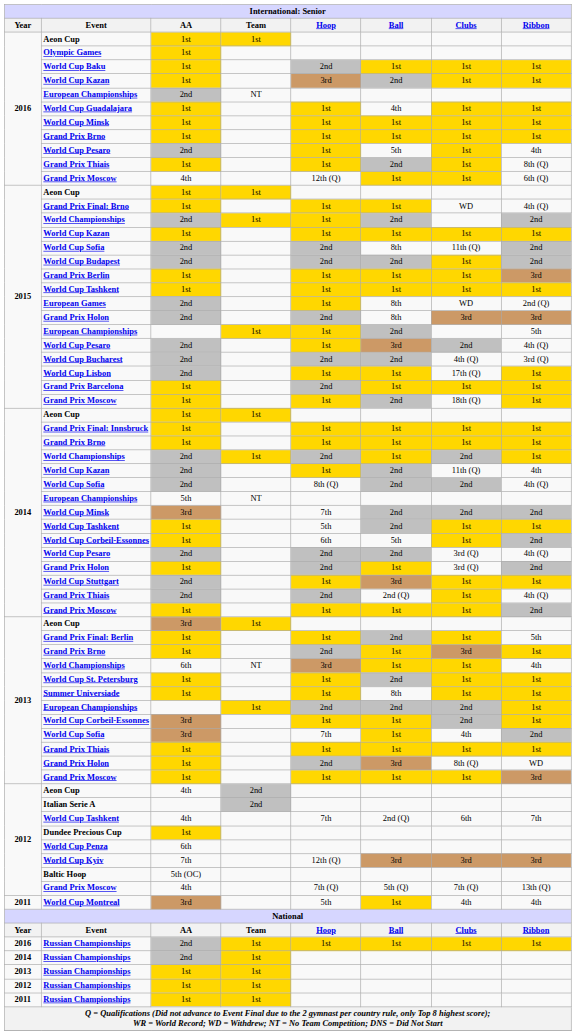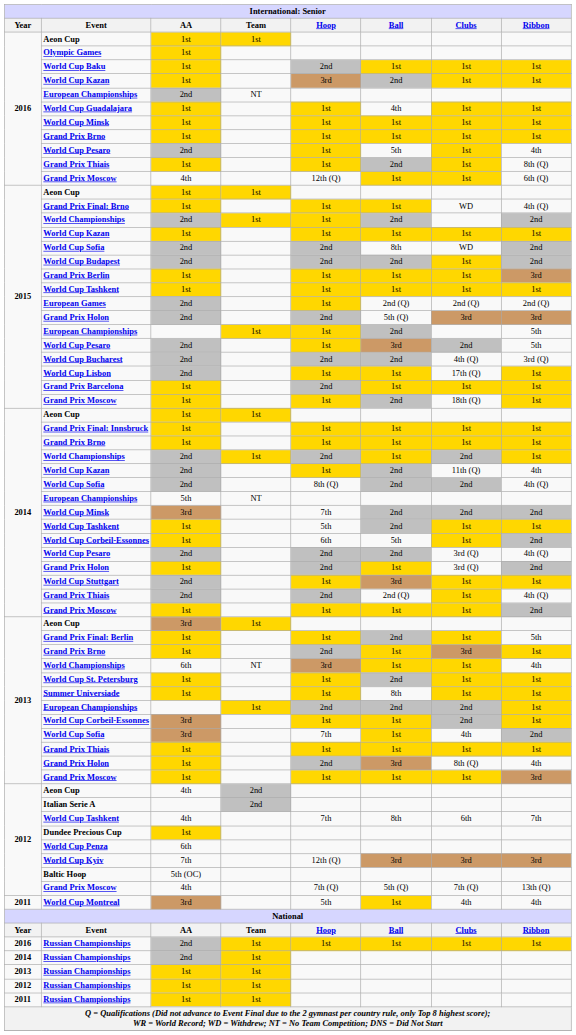 <table class="wikitable" style="text-align:center; font-size: 80%;">
 <tr>
 <th align=center colspan=8 style="background-color: #D6D6FF; "><strong>International: Senior</strong></th>
 </tr>
 <tr>
 <th>Year</th>
 <th>Event</th>
 <th width=100px>AA</th>
 <th width=100px>Team</th>
 <th width=100px><a href='#'>Hoop</a></th>
 <th width=100px><a href='#'>Ball</a></th>
 <th width=100px><a href='#'>Clubs</a></th>
 <th width=100px><a href='#'>Ribbon</a></th>
 </tr>
 <tr>
 <td rowspan="11"><strong>2016</strong></td>
 <td align=left><strong>Aeon Cup</strong></td>
 <td bgcolor=gold>1st</td>
 <td bgcolor=gold>1st</td>
 <td></td>
 <td></td>
 <td></td>
 </tr>
 <tr>
 <td align=left><strong><a href='#'>Olympic Games</a></strong></td>
 <td bgcolor=gold>1st</td>
 <td></td>
 <td></td>
 <td></td>
 <td></td>
 <td></td>
 </tr>
 <tr>
 <td align=left><strong><a href='#'>World Cup Baku</a></strong></td>
 <td bgcolor=gold>1st</td>
 <td></td>
 <td bgcolor=silver>2nd</td>
 <td bgcolor=gold>1st</td>
 <td bgcolor=gold>1st</td>
 <td bgcolor=gold>1st</td>
 </tr>
 <tr>
 <td align=left><strong><a href='#'>World Cup Kazan</a></strong></td>
 <td bgcolor=gold>1st</td>
 <td></td>
 <td bgcolor=CC9966>3rd</td>
 <td bgcolor=silver>2nd</td>
 <td bgcolor=gold>1st</td>
 <td bgcolor=gold>1st</td>
 </tr>
 <tr>
 <td align=left><strong><a href='#'>European Championships</a></strong></td>
 <td bgcolor=silver>2nd</td>
 <td>NT</td>
 <td></td>
 <td></td>
 <td></td>
 </tr>
 <tr>
 <td align=left><strong><a href='#'>World Cup Guadalajara</a></strong></td>
 <td bgcolor=gold>1st</td>
 <td></td>
 <td bgcolor=gold>1st</td>
 <td>4th</td>
 <td bgcolor=gold>1st</td>
 <td bgcolor=gold>1st</td>
 </tr>
 <tr>
 <td align=left><strong><a href='#'>World Cup Minsk</a></strong></td>
 <td bgcolor=gold>1st</td>
 <td></td>
 <td bgcolor=gold>1st</td>
 <td bgcolor=gold>1st</td>
 <td bgcolor=gold>1st</td>
 <td bgcolor=gold>1st</td>
 </tr>
 <tr>
 <td align=left><strong><a href='#'>Grand Prix Brno</a></strong></td>
 <td bgcolor=gold>1st</td>
 <td></td>
 <td bgcolor=gold>1st</td>
 <td bgcolor=gold>1st</td>
 <td bgcolor=gold>1st</td>
 <td bgcolor=gold>1st</td>
 </tr>
 <tr>
 <td align=left><strong><a href='#'>World Cup Pesaro</a></strong></td>
 <td bgcolor=silver>2nd</td>
 <td></td>
 <td bgcolor=gold>1st</td>
 <td>5th</td>
 <td bgcolor=gold>1st</td>
 <td>4th</td>
 </tr>
 <tr>
 <td align=left><strong><a href='#'>Grand Prix Thiais</a></strong></td>
 <td bgcolor=gold>1st</td>
 <td></td>
 <td bgcolor=gold>1st</td>
 <td bgcolor=silver>2nd</td>
 <td bgcolor=gold>1st</td>
 <td>8th (Q)</td>
 </tr>
 <tr>
 <td align=left><strong><a href='#'>Grand Prix Moscow</a></strong></td>
 <td>4th</td>
 <td></td>
 <td>12th (Q)</td>
 <td bgcolor=gold>1st</td>
 <td bgcolor=gold>1st</td>
 <td>6th (Q)</td>
 </tr>
 <tr>
 <td rowspan="16"><strong>2015</strong></td>
 <td align=left><strong>Aeon Cup</strong></td>
 <td bgcolor=gold>1st</td>
 <td bgcolor=gold>1st</td>
 <td></td>
 <td></td>
 <td></td>
 <td></td>
 </tr>
 <tr>
 <td align=left><strong><a href='#'>Grand Prix Final: Brno</a></strong></td>
 <td bgcolor=gold>1st</td>
 <td></td>
 <td bgcolor=gold>1st</td>
 <td bgcolor=gold>1st</td>
 <td>WD</td>
 <td>4th (Q)</td>
 </tr>
 <tr>
 <td align=left><strong><a href='#'>World Championships</a></strong></td>
 <td bgcolor=silver>2nd</td>
 <td bgcolor=gold>1st</td>
 <td bgcolor=gold>1st</td>
 <td bgcolor=silver>2nd</td>
 <td></td>
 <td bgcolor=silver>2nd</td>
 </tr>
 <tr>
 <td align=left><strong><a href='#'>World Cup Kazan</a></strong></td>
 <td bgcolor=gold>1st</td>
 <td></td>
 <td bgcolor=gold>1st</td>
 <td bgcolor=gold>1st</td>
 <td bgcolor=gold>1st</td>
 <td bgcolor=gold>1st</td>
 </tr>
 <tr>
 <td align=left><strong><a href='#'>World Cup Sofia</a></strong></td>
 <td bgcolor=silver>2nd</td>
 <td></td>
 <td bgcolor=silver>2nd</td>
 <td>8th</td>
-<td>11th (Q)</td>
+<td>WD</td>
 <td bgcolor=silver>2nd</td>
 </tr>
 <tr>
 <td align=left><strong><a href='#'>World Cup Budapest</a></strong></td>
 <td bgcolor=silver>2nd</td>
 <td></td>
 <td bgcolor=silver>2nd</td>
 <td bgcolor=silver>2nd</td>
 <td bgcolor=gold>1st</td>
 <td bgcolor=silver>2nd</td>
 </tr>
 <tr>
 <td align=left><strong><a href='#'>Grand Prix Berlin</a></strong></td>
 <td bgcolor=gold>1st</td>
 <td></td>
 <td bgcolor=gold>1st</td>
 <td bgcolor=gold>1st</td>
 <td bgcolor=gold>1st</td>
 <td bgcolor=CC9966>3rd</td>
 </tr>
 <tr>
 <td align=left><strong><a href='#'>World Cup Tashkent</a></strong></td>
 <td bgcolor=gold>1st</td>
 <td></td>
 <td bgcolor=gold>1st</td>
 <td bgcolor=gold>1st</td>
 <td bgcolor=gold>1st</td>
 <td bgcolor=gold>1st</td>
 </tr>
 <tr>
 <td align=left><strong><a href='#'>European Games</a></strong></td>
 <td bgcolor=silver>2nd</td>
 <td></td>
 <td bgcolor=gold>1st</td>
-<td>8th</td>
-<td>WD</td>
+<td>2nd (Q)</td>
+<td>2nd (Q)</td>
 <td>2nd (Q)</td>
 </tr>
 <tr>
 <td align=left><strong><a href='#'>Grand Prix Holon</a></strong></td>
 <td bgcolor=silver>2nd</td>
 <td></td>
 <td bgcolor=silver>2nd</td>
-<td>8th</td>
+<td>5th (Q)</td>
 <td bgcolor=CC9966>3rd</td>
 <td bgcolor=CC9966>3rd</td>
 </tr>
 <tr>
 <td align=left><strong><a href='#'>European Championships</a></strong></td>
 <td></td>
 <td bgcolor=gold>1st</td>
 <td bgcolor=gold>1st</td>
 <td bgcolor=silver>2nd</td>
 <td></td>
 <td>5th</td>
 </tr>
 <tr>
 <td align=left><strong><a href='#'>World Cup Pesaro</a></strong></td>
 <td bgcolor=silver>2nd</td>
 <td></td>
 <td bgcolor=gold>1st</td>
 <td bgcolor=CC9966>3rd</td>
 <td bgcolor=silver>2nd</td>
-<td>4th (Q)</td>
+<td>5th</td>
 </tr>
 <tr>
 <td align=left><strong><a href='#'>World Cup Bucharest</a></strong></td>
 <td bgcolor=silver>2nd</td>
 <td></td>
 <td bgcolor=silver>2nd</td>
 <td bgcolor=silver>2nd</td>
 <td>4th (Q)</td>
 <td>3rd (Q)</td>
 </tr>
 <tr>
 <td align=left><strong><a href='#'>World Cup Lisbon</a></strong></td>
 <td bgcolor=silver>2nd</td>
 <td></td>
 <td bgcolor=gold>1st</td>
 <td bgcolor=gold>1st</td>
 <td>17th (Q)</td>
 <td bgcolor=gold>1st</td>
 </tr>
 <tr>
 <td align=left><strong><a href='#'>Grand Prix Barcelona</a></strong></td>
 <td bgcolor=gold>1st</td>
 <td></td>
 <td bgcolor=silver>2nd</td>
 <td bgcolor=gold>1st</td>
 <td bgcolor=gold>1st</td>
 <td bgcolor=gold>1st</td>
 </tr>
 <tr>
 <td align=left><strong><a href='#'>Grand Prix Moscow</a></strong></td>
 <td bgcolor=gold>1st</td>
 <td></td>
 <td bgcolor=gold>1st</td>
 <td bgcolor=silver>2nd</td>
 <td>18th (Q)</td>
 <td bgcolor=gold>1st</td>
 </tr>
 <tr>
 <td rowspan="15"><strong>2014</strong></td>
 <td align=left><strong>Aeon Cup</strong></td>
 <td bgcolor=gold>1st</td>
 <td bgcolor=gold>1st</td>
 <td></td>
 <td></td>
 <td></td>
 <td></td>
 </tr>
 <tr>
 <td align=left><strong><a href='#'>Grand Prix Final: Innsbruck</a></strong></td>
 <td bgcolor=gold>1st</td>
 <td></td>
 <td bgcolor=gold>1st</td>
 <td bgcolor=gold>1st</td>
 <td bgcolor=gold>1st</td>
 <td bgcolor=gold>1st</td>
 </tr>
 <tr>
 <td align=left><strong><a href='#'>Grand Prix Brno</a></strong></td>
 <td bgcolor=gold>1st</td>
 <td></td>
 <td bgcolor=gold>1st</td>
 <td bgcolor=gold>1st</td>
 <td bgcolor=gold>1st</td>
 <td bgcolor=gold>1st</td>
 </tr>
 <tr>
 <td align=left><strong><a href='#'>World Championships</a></strong></td>
 <td bgcolor=silver>2nd</td>
 <td bgcolor=gold>1st</td>
 <td bgcolor=silver>2nd</td>
 <td bgcolor=gold>1st</td>
 <td bgcolor=silver>2nd</td>
 <td bgcolor=gold>1st</td>
 </tr>
 <tr>
 <td align=left><strong><a href='#'>World Cup Kazan</a></strong></td>
 <td bgcolor=silver>2nd</td>
 <td></td>
 <td bgcolor=gold>1st</td>
 <td bgcolor=silver>2nd</td>
 <td>11th (Q)</td>
 <td>4th</td>
 </tr>
 <tr>
 <td align=left><strong><a href='#'>World Cup Sofia</a></strong></td>
 <td bgcolor=silver>2nd</td>
 <td></td>
 <td>8th (Q)</td>
 <td bgcolor=silver>2nd</td>
 <td bgcolor=silver>2nd</td>
 <td>4th (Q)</td>
 </tr>
 <tr>
 <td align=left><strong><a href='#'>European Championships</a></strong></td>
 <td>5th</td>
 <td>NT</td>
 <td></td>
 <td></td>
 <td></td>
 <td></td>
 </tr>
 <tr>
 <td align=left><strong><a href='#'>World Cup Minsk</a></strong></td>
 <td bgcolor=CC9966>3rd</td>
 <td></td>
 <td>7th</td>
 <td bgcolor=silver>2nd</td>
 <td bgcolor=silver>2nd</td>
 <td bgcolor=silver>2nd</td>
 </tr>
 <tr>
 <td align=left><strong><a href='#'>World Cup Tashkent</a></strong></td>
 <td bgcolor=gold>1st</td>
 <td></td>
 <td>5th</td>
 <td bgcolor=silver>2nd</td>
 <td bgcolor=gold>1st</td>
 <td bgcolor=gold>1st</td>
 </tr>
 <tr>
 <td align=left><strong><a href='#'>World Cup Corbeil-Essonnes</a></strong></td>
 <td bgcolor=gold>1st</td>
 <td></td>
 <td>6th</td>
 <td>5th</td>
 <td bgcolor=gold>1st</td>
 <td bgcolor=silver>2nd</td>
 </tr>
 <tr>
 <td align=left><strong><a href='#'>World Cup Pesaro</a></strong></td>
 <td bgcolor=silver>2nd</td>
 <td></td>
 <td bgcolor=silver>2nd</td>
 <td bgcolor=silver>2nd</td>
 <td>3rd (Q)</td>
 <td>4th (Q)</td>
 </tr>
 <tr>
 <td align=left><strong><a href='#'>Grand Prix Holon</a></strong></td>
 <td bgcolor=gold>1st</td>
 <td></td>
 <td bgcolor=silver>2nd</td>
 <td bgcolor=gold>1st</td>
 <td>3rd (Q)</td>
 <td bgcolor=silver>2nd</td>
 </tr>
 <tr>
 <td align=left><strong><a href='#'>World Cup Stuttgart</a></strong></td>
 <td bgcolor=silver>2nd</td>
 <td></td>
 <td bgcolor=gold>1st</td>
 <td bgcolor=CC9966>3rd</td>
 <td bgcolor=gold>1st</td>
 <td bgcolor=gold>1st</td>
 </tr>
 <tr>
 <td align=left><strong><a href='#'>Grand Prix Thiais</a></strong></td>
 <td bgcolor=silver>2nd</td>
 <td></td>
 <td bgcolor=silver>2nd</td>
 <td>2nd (Q)</td>
 <td bgcolor=gold>1st</td>
 <td>4th (Q)</td>
 </tr>
 <tr>
 <td align=left><strong><a href='#'>Grand Prix Moscow</a></strong></td>
 <td bgcolor=gold>1st</td>
 <td></td>
 <td bgcolor=gold>1st</td>
 <td bgcolor=gold>1st</td>
 <td bgcolor=gold>1st</td>
 <td bgcolor=silver>2nd</td>
 </tr>
 <tr>
 <td rowspan="12"><strong>2013</strong></td>
 <td align=left><strong>Aeon Cup</strong></td>
 <td bgcolor=CC9966>3rd</td>
 <td bgcolor=gold>1st</td>
 <td></td>
 <td></td>
 <td></td>
 <td></td>
 </tr>
 <tr>
 <td align=left><strong><a href='#'>Grand Prix Final: Berlin</a></strong></td>
 <td bgcolor=gold>1st</td>
 <td></td>
 <td bgcolor=gold>1st</td>
 <td bgcolor=silver>2nd</td>
 <td bgcolor=gold>1st</td>
 <td>5th</td>
 </tr>
 <tr>
 <td align=left><strong><a href='#'>Grand Prix Brno</a></strong></td>
 <td bgcolor=gold>1st</td>
 <td></td>
 <td bgcolor=silver>2nd</td>
 <td bgcolor=gold>1st</td>
 <td bgcolor=CC9966>3rd</td>
 <td bgcolor=gold>1st</td>
 </tr>
 <tr>
 <td align=left><strong><a href='#'>World Championships</a></strong></td>
 <td>6th</td>
 <td>NT</td>
 <td bgcolor=CC9966>3rd</td>
 <td bgcolor=gold>1st</td>
 <td bgcolor=gold>1st</td>
 <td>4th</td>
 </tr>
 <tr>
 <td align=left><strong><a href='#'>World Cup St. Petersburg</a></strong></td>
 <td bgcolor=gold>1st</td>
 <td></td>
 <td bgcolor=gold>1st</td>
 <td bgcolor=silver>2nd</td>
 <td bgcolor=gold>1st</td>
 <td bgcolor=gold>1st</td>
 </tr>
 <tr>
 <td align=left><strong><a href='#'>Summer Universiade</a></strong></td>
 <td bgcolor=gold>1st</td>
 <td></td>
 <td bgcolor=gold>1st</td>
 <td>8th</td>
 <td bgcolor=gold>1st</td>
 <td bgcolor=gold>1st</td>
 </tr>
 <tr>
 <td align=left><strong><a href='#'>European Championships</a></strong></td>
 <td></td>
 <td bgcolor=gold>1st</td>
 <td bgcolor=silver>2nd</td>
 <td bgcolor=silver>2nd</td>
 <td bgcolor=silver>2nd</td>
 <td bgcolor=gold>1st</td>
 </tr>
 <tr>
 <td align=left><strong><a href='#'>World Cup Corbeil-Essonnes</a></strong></td>
 <td bgcolor=CC9966>3rd</td>
 <td></td>
 <td bgcolor=gold>1st</td>
 <td bgcolor=gold>1st</td>
 <td bgcolor=silver>2nd</td>
 <td bgcolor=gold>1st</td>
 </tr>
 <tr>
 <td align=left><strong><a href='#'>World Cup Sofia</a></strong></td>
 <td bgcolor=CC9966>3rd</td>
 <td></td>
 <td>7th</td>
 <td bgcolor=gold>1st</td>
 <td>4th</td>
 <td bgcolor=silver>2nd</td>
 </tr>
 <tr>
 <td align=left><strong><a href='#'>Grand Prix Thiais</a></strong></td>
 <td bgcolor=gold>1st</td>
 <td></td>
 <td bgcolor=gold>1st</td>
 <td bgcolor=gold>1st</td>
 <td bgcolor=gold>1st</td>
 <td bgcolor=gold>1st</td>
 </tr>
 <tr>
 <td align=left><strong><a href='#'>Grand Prix Holon</a></strong></td>
 <td bgcolor=gold>1st</td>
 <td></td>
 <td bgcolor=silver>2nd</td>
 <td bgcolor=CC9966>3rd</td>
 <td>8th (Q)</td>
-<td>WD</td>
+<td>4th</td>
 </tr>
 <tr>
 <td align=left><strong><a href='#'>Grand Prix Moscow</a></strong></td>
 <td bgcolor=gold>1st</td>
 <td></td>
 <td bgcolor=gold>1st</td>
 <td bgcolor=gold>1st</td>
 <td bgcolor=gold>1st</td>
 <td bgcolor=CC9966>3rd</td>
 </tr>
 <tr>
 <td rowspan="8"><strong>2012</strong></td>
 <td align=left><strong>Aeon Cup</strong></td>
 <td>4th</td>
 <td bgcolor=silver>2nd</td>
 <td></td>
 <td></td>
 <td></td>
 <td></td>
 </tr>
 <tr>
 <td align=left><strong>Italian Serie A</strong></td>
 <td></td>
 <td bgcolor=silver>2nd</td>
 <td></td>
 <td></td>
 <td></td>
 <td></td>
 </tr>
 <tr>
 <td align=left><strong><a href='#'>World Cup Tashkent</a></strong></td>
 <td>4th</td>
 <td></td>
 <td>7th</td>
-<td>2nd (Q)</td>
+<td>8th</td>
 <td>6th</td>
 <td>7th</td>
 </tr>
 <tr>
 <td align=left><strong>Dundee Precious Cup</strong></td>
 <td bgcolor=gold>1st</td>
 <td></td>
 <td></td>
 <td></td>
 <td></td>
 <td></td>
 </tr>
 <tr>
 <td align=left><strong><a href='#'>World Cup Penza</a></strong></td>
 <td>6th</td>
 <td></td>
 <td></td>
 <td></td>
 <td></td>
 <td></td>
 </tr>
 <tr>
 <td align=left><strong><a href='#'>World Cup Kyiv</a></strong></td>
 <td>7th</td>
 <td></td>
 <td>12th (Q)</td>
 <td bgcolor=CC9966>3rd</td>
 <td bgcolor=CC9966>3rd</td>
 <td bgcolor=CC9966>3rd</td>
 </tr>
 <tr>
 <td align=left><strong>Baltic Hoop</strong></td>
 <td>5th (OC)</td>
 <td></td>
 <td></td>
 <td></td>
 <td></td>
 <td></td>
 </tr>
 <tr>
 <td align=left><strong><a href='#'>Grand Prix Moscow</a></strong></td>
 <td>4th</td>
 <td></td>
 <td>7th (Q)</td>
 <td>5th (Q)</td>
 <td>7th (Q)</td>
 <td>13th (Q)</td>
 </tr>
 <tr>
 <td rowspan="1"><strong>2011</strong></td>
 <td align=left><strong><a href='#'>World Cup Montreal</a></strong></td>
 <td bgcolor=CC9966>3rd</td>
 <td></td>
 <td>5th</td>
 <td bgcolor=gold>1st</td>
 <td>4th</td>
 <td>4th</td>
 </tr>
 <tr>
 <th align=center colspan=8 style="background-color: #D6D6FF; "><strong>National</strong></th>
 </tr>
 <tr>
 <th>Year</th>
 <th>Event</th>
 <th width=100px>AA</th>
 <th width=100px>Team</th>
 <th width=100px><a href='#'>Hoop</a></th>
 <th width=100px><a href='#'>Ball</a></th>
 <th width=100px><a href='#'>Clubs</a></th>
 <th width=100px><a href='#'>Ribbon</a></th>
 </tr>
 <tr>
 <td rowspan="1" width=50px><strong>2016</strong></td>
 <td align=left><strong><a href='#'>Russian Championships</a></strong></td>
 <td bgcolor=silver>2nd</td>
 <td bgcolor=gold>1st</td>
 <td bgcolor=gold>1st</td>
 <td bgcolor=gold>1st</td>
 <td bgcolor=gold>1st</td>
 <td bgcolor=gold>1st</td>
 </tr>
 <tr>
 <td rowspan="1" width=50px><strong>2014</strong></td>
 <td align=left><strong><a href='#'>Russian Championships</a></strong></td>
 <td bgcolor=silver>2nd</td>
 <td bgcolor=gold>1st</td>
 <td></td>
 <td></td>
 <td></td>
 <td></td>
 </tr>
 <tr>
 <td rowspan="1" width=50px><strong>2013</strong></td>
 <td align=left><strong><a href='#'>Russian Championships</a></strong></td>
 <td bgcolor=gold>1st</td>
 <td bgcolor=gold>1st</td>
 <td></td>
 <td></td>
 <td></td>
 <td></td>
 </tr>
 <tr>
 <td rowspan="1" width=50px><strong>2012</strong></td>
 <td align=left><strong><a href='#'>Russian Championships</a></strong></td>
 <td bgcolor=gold>1st</td>
 <td bgcolor=gold>1st</td>
 <td></td>
 <td></td>
 <td></td>
 <td></td>
 </tr>
 <tr>
 <td rowspan="1" width=50px><strong>2011</strong></td>
 <td align=left><strong><a href='#'>Russian Championships</a></strong></td>
 <td bgcolor=gold>1st</td>
 <td bgcolor=gold>1st</td>
 <td></td>
 <td></td>
 <td></td>
 <td></td>
 </tr>
 <tr>
 <th align=center colspan=8><em>Q = Qualifications (Did not advance to Event Final due to the 2 gymnast per country rule, only Top 8 highest score);</em> <br> <em>WR = World Record;</em> <em>WD = Withdrew;</em>  <em>NT = No Team Competition;</em> <em>DNS = Did Not Start</em></th>
 </tr>
 <tr>
 </tr>
 </table>
